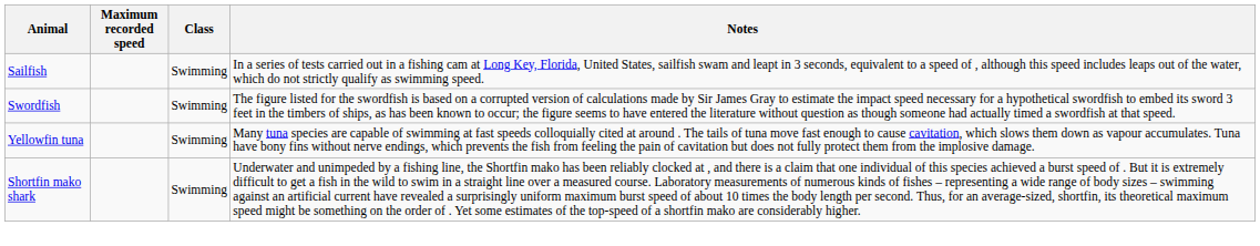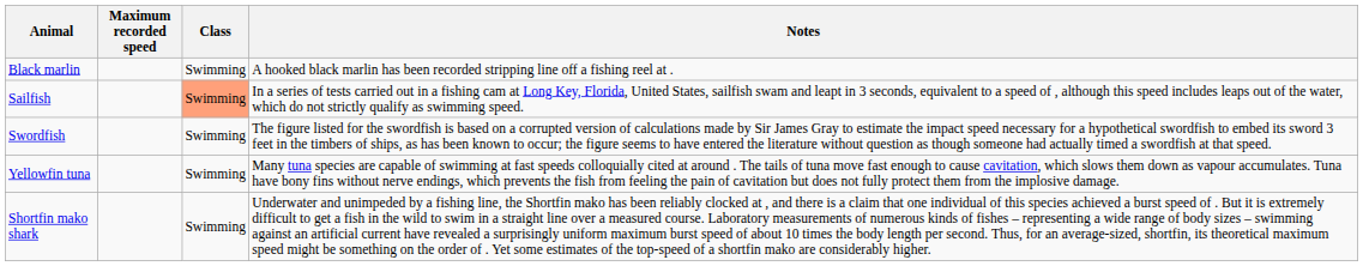 <table class="wikitable sortable">
 <tr>
 <th width=100>Animal</th>
 <th width=90>Maximum recorded speed</th>
 <th>Class</th>
 <th class="unsortable">Notes</th>
 </tr>
 <tr>
+<td><a href='#'>Black marlin</a></td>
+<td><br></td>
+<td>Swimming</td>
+<td>A hooked black marlin has been recorded stripping line off a fishing reel at .</td>
+</tr>
+<tr>
 <td><a href='#'>Sailfish</a></td>
 <td></td>
-<td>Swimming</td>
+<td style="background: lightsalmon;">Swimming</td>
 <td>In a series of tests carried out in a fishing cam at <a href='#'>Long Key, Florida</a>, United States, sailfish swam and leapt  in 3 seconds, equivalent to a speed of , although this speed includes leaps out of the water, which do not strictly qualify as swimming speed.</td>
 </tr>
 <tr>
 <td><a href='#'>Swordfish</a></td>
 <td></td>
 <td>Swimming</td>
 <td>The  figure listed for the swordfish is based on a corrupted version of calculations made by Sir James Gray to estimate the impact speed necessary for a hypothetical  swordfish to embed its sword 3 feet in the timbers of ships, as has been known to occur; the figure seems to have entered the literature without question as though someone had actually timed a swordfish at that speed.</td>
 </tr>
 <tr>
 <td><a href='#'>Yellowfin tuna</a></td>
 <td><br></td>
 <td>Swimming</td>
 <td>Many <a href='#'>tuna</a> species are capable of swimming at fast speeds colloquially cited at around . The tails of tuna move fast enough to cause <a href='#'>cavitation</a>, which slows them down as vapour accumulates. Tuna have bony fins without nerve endings, which prevents the fish from feeling the pain of cavitation but does not fully protect them from the implosive damage.</td>
 </tr>
 <tr>
 <td><a href='#'>Shortfin mako shark</a></td>
 <td></td>
 <td>Swimming</td>
 <td>Underwater and unimpeded by a fishing line, the Shortfin mako has been reliably clocked at , and there is a claim that one individual of this species achieved a burst speed of . But it is extremely difficult to get a fish in the wild to swim in a straight line over a measured course. Laboratory measurements of numerous kinds of fishes – representing a wide range of body sizes – swimming against an artificial current have revealed a surprisingly uniform maximum burst speed of about 10 times the body length per second. Thus, for an average-sized,  shortfin, its theoretical maximum speed might be something on the order of . Yet some estimates of the top-speed of a shortfin mako are considerably higher.</td>
 </tr>
 </table>
